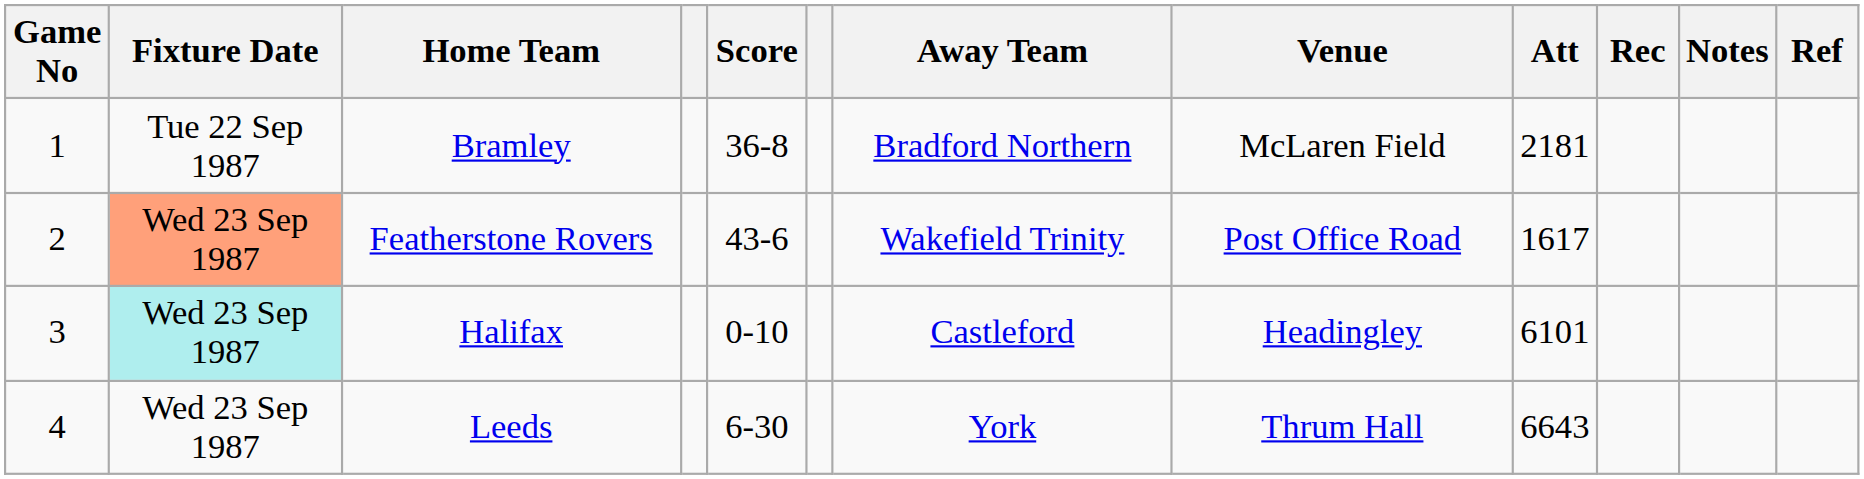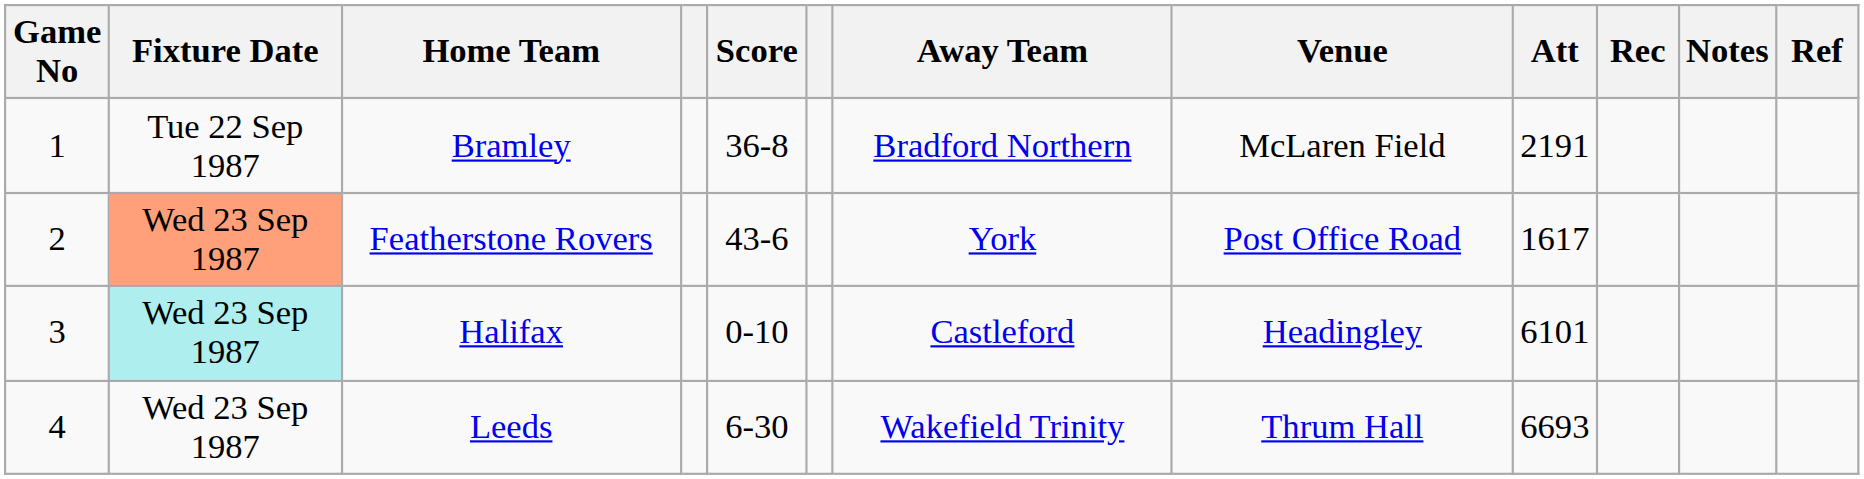 <table class="wikitable" style="text-align:center;">
 <tr>
 <th width=20 abbr="No">Game No</th>
 <th width=100 abbr="Date">Fixture Date</th>
 <th width=150 abbr="Home Team">Home Team</th>
 <th width=5 abbr="space"></th>
 <th width=20 abbr="Score">Score</th>
 <th width=5 abbr="space"></th>
 <th width=150 abbr="Away Team">Away Team</th>
 <th width=150 abbr="Venue">Venue</th>
 <th width=30 abbr="Att">Att</th>
 <th width=30 abbr="Rec">Rec</th>
 <th width=20 abbr="Notes">Notes</th>
 <th width=30 abbr="Ref">Ref</th>
 </tr>
 <tr>
 <td>1</td>
 <td>Tue 22 Sep 1987</td>
 <td><a href='#'>Bramley</a></td>
 <td></td>
 <td>36-8</td>
 <td></td>
 <td><a href='#'>Bradford Northern</a></td>
 <td>McLaren Field</td>
-<td>2181</td>
+<td>2191</td>
 <td></td>
 <td></td>
 <td></td>
 </tr>
 <tr>
 <td>2</td>
 <td style="background: lightsalmon;">Wed 23 Sep 1987</td>
 <td><a href='#'>Featherstone Rovers</a></td>
 <td></td>
 <td>43-6</td>
 <td></td>
-<td><a href='#'>Wakefield Trinity</a></td>
+<td><a href='#'>York</a></td>
 <td><a href='#'>Post Office Road</a></td>
 <td>1617</td>
 <td></td>
 <td></td>
 <td></td>
 </tr>
 <tr>
 <td>3</td>
 <td style="background: paleturquoise;">Wed 23 Sep 1987</td>
 <td><a href='#'>Halifax</a></td>
 <td></td>
 <td>0-10</td>
 <td></td>
 <td><a href='#'>Castleford</a></td>
 <td><a href='#'>Headingley</a></td>
 <td>6101</td>
 <td></td>
 <td></td>
 <td></td>
 </tr>
 <tr>
 <td>4</td>
 <td>Wed 23 Sep 1987</td>
 <td><a href='#'>Leeds</a></td>
 <td></td>
 <td>6-30</td>
 <td></td>
-<td><a href='#'>York</a></td>
+<td><a href='#'>Wakefield Trinity</a></td>
 <td><a href='#'>Thrum Hall</a></td>
-<td>6643</td>
+<td>6693</td>
 <td></td>
 <td></td>
 <td></td>
 </tr>
 </table>
